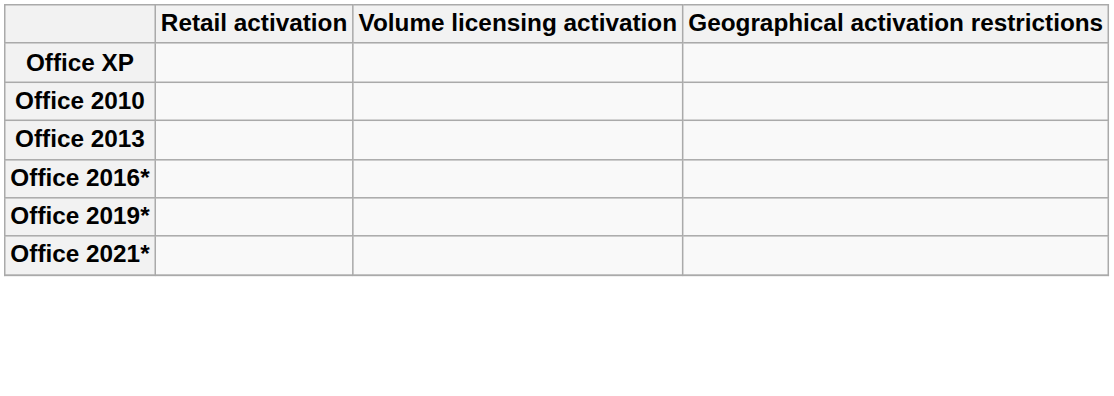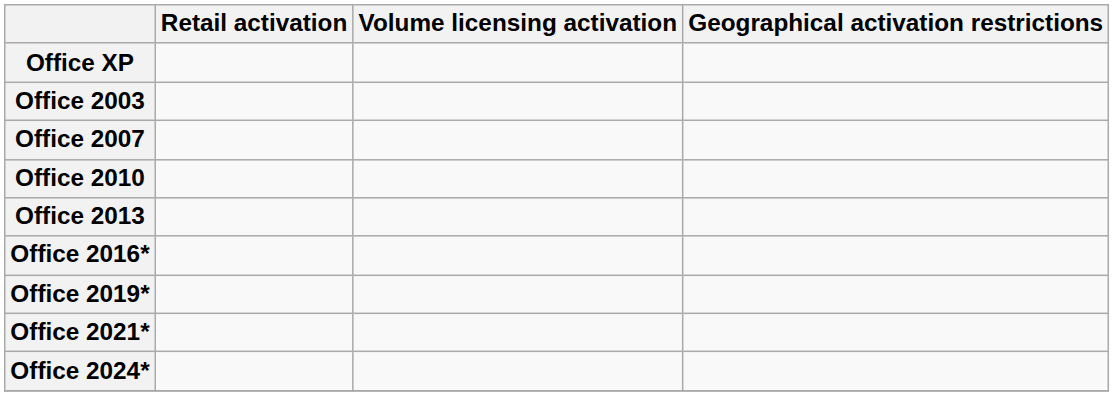 <table class="wikitable">
 <tr>
 <th></th>
 <th>Retail activation</th>
 <th>Volume licensing activation</th>
 <th>Geographical activation restrictions</th>
 </tr>
 <tr>
 <th>Office XP</th>
+<td></td>
+<td></td>
+<td></td>
+</tr>
+<tr>
+<th>Office 2003</th>
+<td></td>
+<td></td>
+<td></td>
+</tr>
+<tr>
+<th>Office 2007</th>
 <td></td>
 <td></td>
 <td></td>
 </tr>
 <tr>
 <th>Office 2010</th>
 <td></td>
 <td></td>
 <td></td>
 </tr>
 <tr>
 <th>Office 2013</th>
 <td></td>
 <td></td>
 <td></td>
 </tr>
 <tr>
 <th>Office 2016*</th>
 <td></td>
 <td></td>
 <td></td>
 </tr>
 <tr>
 <th>Office 2019*</th>
 <td></td>
 <td></td>
 <td></td>
 </tr>
 <tr>
 <th>Office 2021*</th>
 <td></td>
 <td></td>
 <td></td>
 </tr>
 <tr>
+<th>Office 2024*</th>
+<td></td>
+<td></td>
+<td></td>
+</tr>
+<tr>
 </tr>
 </table>
